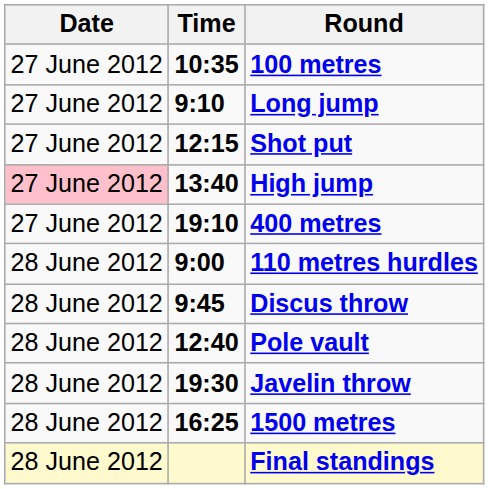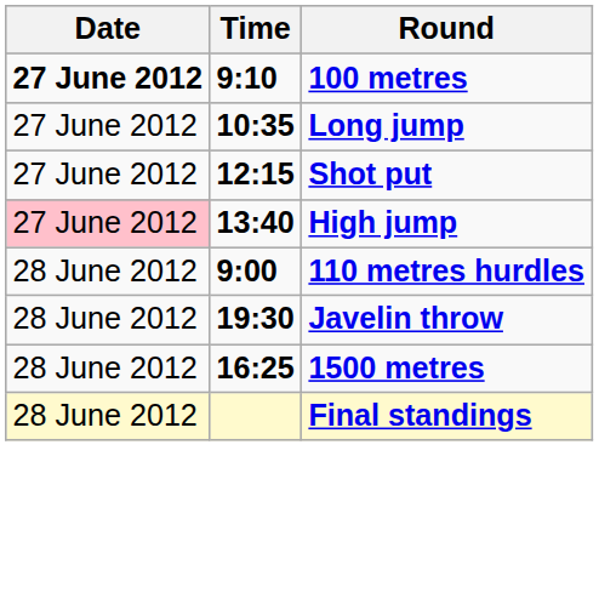 <table class="wikitable">
 <tr>
 <th>Date</th>
 <th>Time</th>
 <th>Round</th>
 </tr>
 <tr>
-<td>27 June 2012</td>
-<td><strong>10:35</strong></td>
+<td><strong>27 June 2012</strong></td>
+<td><strong>9:10</strong></td>
 <td><strong><a href='#'>100 metres</a></strong></td>
 </tr>
 <tr>
 <td>27 June 2012</td>
-<td><strong>9:10</strong></td>
+<td><strong>10:35</strong></td>
 <td><strong><a href='#'>Long jump</a></strong></td>
 </tr>
 <tr>
 <td>27 June 2012</td>
 <td><strong>12:15</strong></td>
 <td><strong><a href='#'>Shot put</a></strong></td>
 </tr>
 <tr>
 <td style="background: pink;">27 June 2012</td>
 <td><strong>13:40</strong></td>
 <td><strong><a href='#'>High jump</a></strong></td>
 </tr>
 <tr>
-<td>27 June 2012</td>
-<td><strong>19:10</strong></td>
-<td><strong><a href='#'>400 metres</a></strong></td>
-</tr>
-<tr>
 <td>28 June 2012</td>
 <td><strong>9:00</strong></td>
 <td><strong><a href='#'>110 metres hurdles</a></strong></td>
-</tr>
-<tr>
-<td>28 June 2012</td>
-<td><strong>9:45</strong></td>
-<td><strong><a href='#'>Discus throw</a></strong></td>
-</tr>
-<tr>
-<td>28 June 2012</td>
-<td><strong>12:40</strong></td>
-<td><strong><a href='#'>Pole vault</a></strong></td>
 </tr>
 <tr>
 <td>28 June 2012</td>
 <td><strong>19:30</strong></td>
 <td><strong><a href='#'>Javelin throw</a></strong></td>
 </tr>
 <tr>
 <td>28 June 2012</td>
 <td><strong>16:25</strong></td>
 <td><strong><a href='#'>1500 metres</a></strong></td>
 </tr>
 <tr style=background:lemonchiffon>
 <td>28 June 2012</td>
 <td></td>
 <td><strong><a href='#'>Final standings</a></strong></td>
 </tr>
 </table>
